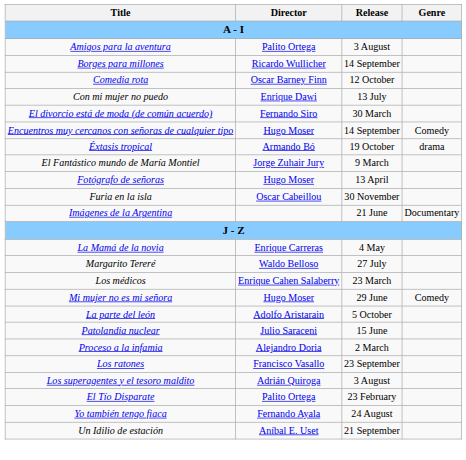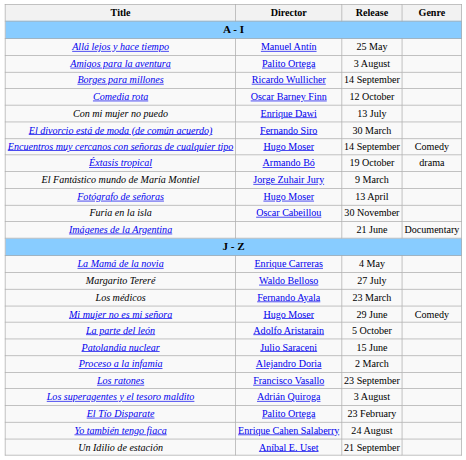 <table class="wikitable" style="margin:1em 0 1em 1em; text-align: center; font-size: 90%;">
 <tr>
 <th scope="col">Title</th>
 <th scope="col">Director</th>
 <th scope="col">Release</th>
 <th scope="col">Genre</th>
 </tr>
 <tr>
 <th colspan="4" style="background-color:#88ccff; font-size:110%;"><strong>A  -  I</strong></th>
+</tr>
+<tr>
+<td><em><a href='#'>Allá lejos y hace tiempo</a></em></td>
+<td><a href='#'>Manuel Antín</a></td>
+<td>25 May</td>
+<td></td>
 </tr>
 <tr>
 <td><em><a href='#'>Amigos para la aventura</a></em></td>
 <td><a href='#'>Palito Ortega</a></td>
 <td>3 August</td>
 <td></td>
 </tr>
 <tr>
 <td><em><a href='#'>Borges para millones</a></em></td>
 <td><a href='#'>Ricardo Wullicher</a></td>
 <td>14 September</td>
 <td></td>
 </tr>
 <tr>
 <td><em><a href='#'>Comedia rota</a></em></td>
 <td><a href='#'>Oscar Barney Finn</a></td>
 <td>12 October</td>
 <td></td>
 </tr>
 <tr>
 <td><em>Con mi mujer no puedo</em></td>
 <td><a href='#'>Enrique Dawi</a></td>
 <td>13 July</td>
 <td></td>
 </tr>
 <tr>
 <td><em><a href='#'>El divorcio está de moda (de común acuerdo)</a></em></td>
 <td><a href='#'>Fernando Siro</a></td>
 <td>30 March</td>
 <td></td>
 </tr>
 <tr>
 <td><em><a href='#'>Encuentros muy cercanos con señoras de cualquier tipo</a></em></td>
 <td><a href='#'>Hugo Moser</a></td>
 <td>14 September</td>
 <td>Comedy</td>
 </tr>
 <tr>
 <td><em><a href='#'>Éxtasis tropical</a></em></td>
 <td><a href='#'>Armando Bó</a></td>
 <td>19 October</td>
 <td>drama</td>
 </tr>
 <tr>
 <td><em>El Fantástico mundo de María Montiel</em></td>
 <td><a href='#'>Jorge Zuhair Jury</a></td>
 <td>9 March</td>
 <td></td>
 </tr>
 <tr>
 <td><em><a href='#'>Fotógrafo de señoras</a></em></td>
 <td><a href='#'>Hugo Moser</a></td>
 <td>13 April</td>
 <td></td>
 </tr>
 <tr>
 <td><em>Furia en la isla</em></td>
 <td><a href='#'>Oscar Cabeillou</a></td>
 <td>30 November</td>
 <td></td>
 </tr>
 <tr>
 <td><em><a href='#'>Imágenes de la Argentina</a></em></td>
 <td></td>
 <td>21 June</td>
 <td>Documentary</td>
 </tr>
 <tr>
 <th colspan="4" style="background-color:#88ccff; font-size:110%;"><strong>J  -  Z</strong></th>
 </tr>
 <tr>
 <td><em><a href='#'>La Mamá de la novia</a></em></td>
 <td><a href='#'>Enrique Carreras</a></td>
 <td>4 May</td>
 <td></td>
 </tr>
 <tr>
 <td><em>Margarito Tereré</em></td>
 <td><a href='#'>Waldo Belloso</a></td>
 <td>27 July</td>
 <td></td>
 </tr>
 <tr>
 <td><em>Los médicos</em></td>
-<td><a href='#'>Enrique Cahen Salaberry</a></td>
+<td><a href='#'>Fernando Ayala</a></td>
 <td>23 March</td>
 <td></td>
 </tr>
 <tr>
 <td><em><a href='#'>Mi mujer no es mi señora</a></em></td>
 <td><a href='#'>Hugo Moser</a></td>
 <td>29 June</td>
 <td>Comedy</td>
 </tr>
 <tr>
 <td><em><a href='#'>La parte del león</a></em></td>
 <td><a href='#'>Adolfo Aristarain</a></td>
 <td>5 October</td>
 <td></td>
 </tr>
 <tr>
 <td><em><a href='#'>Patolandia nuclear</a></em></td>
 <td><a href='#'>Julio Saraceni</a></td>
 <td>15 June</td>
 <td></td>
 </tr>
 <tr>
 <td><em><a href='#'>Proceso a la infamia</a></em></td>
 <td><a href='#'>Alejandro Doria</a></td>
 <td>2 March</td>
 <td></td>
 </tr>
 <tr>
 <td><em><a href='#'>Los ratones</a></em></td>
 <td><a href='#'>Francisco Vasallo</a></td>
 <td>23 September</td>
 <td></td>
 </tr>
 <tr>
 <td><em><a href='#'>Los superagentes y el tesoro maldito</a></em></td>
 <td><a href='#'>Adrián Quiroga</a></td>
 <td>3 August</td>
 <td></td>
 </tr>
 <tr>
 <td><em><a href='#'>El Tío Disparate</a></em></td>
 <td><a href='#'>Palito Ortega</a></td>
 <td>23 February</td>
 <td></td>
 </tr>
 <tr>
 <td><em><a href='#'>Yo también tengo fiaca</a></em></td>
-<td><a href='#'>Fernando Ayala</a></td>
+<td><a href='#'>Enrique Cahen Salaberry</a></td>
 <td>24 August</td>
 <td></td>
 </tr>
 <tr>
 <td><em>Un Idilio de estación</em></td>
 <td><a href='#'>Aníbal E. Uset</a></td>
 <td>21 September</td>
 <td></td>
 </tr>
 </table>
